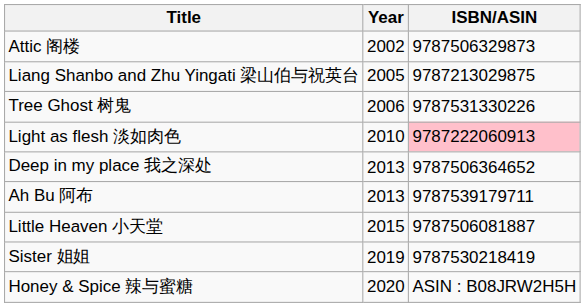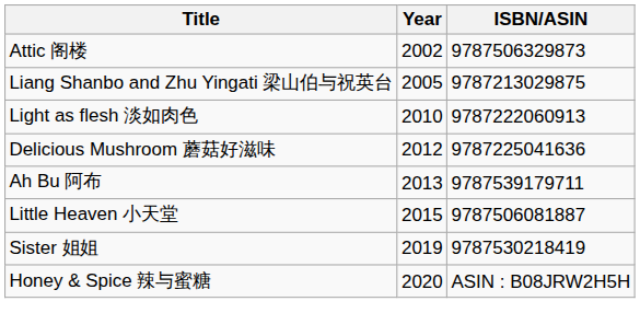 <table class="wikitable">
 <tr>
 <th>Title</th>
 <th>Year</th>
 <th>ISBN/ASIN</th>
 </tr>
 <tr>
 <td>Attic 阁楼</td>
 <td>2002</td>
 <td>9787506329873</td>
 </tr>
 <tr>
 <td>Liang Shanbo and Zhu Yingati 梁山伯与祝英台</td>
 <td>2005</td>
 <td>9787213029875</td>
 </tr>
 <tr>
-<td>Tree Ghost 树鬼</td>
-<td>2006</td>
-<td>9787531330226</td>
+<td>Light as flesh 淡如肉色</td>
+<td>2010</td>
+<td>9787222060913</td>
 </tr>
 <tr>
-<td>Light as flesh 淡如肉色</td>
-<td>2010</td>
-<td style="background: pink;">9787222060913</td>
-</tr>
-<tr>
-<td>Deep in my place 我之深处</td>
-<td>2013</td>
-<td>9787506364652</td>
+<td>Delicious Mushroom 蘑菇好滋味</td>
+<td>2012</td>
+<td>9787225041636</td>
 </tr>
 <tr>
 <td>Ah Bu 阿布</td>
 <td>2013</td>
 <td>9787539179711</td>
 </tr>
 <tr>
 <td>Little Heaven 小天堂</td>
 <td>2015</td>
 <td>9787506081887</td>
 </tr>
 <tr>
 <td>Sister 姐姐</td>
 <td>2019</td>
 <td>9787530218419</td>
 </tr>
 <tr>
 <td>Honey & Spice 辣与蜜糖</td>
 <td>2020</td>
 <td>ASIN : B08JRW2H5H</td>
 </tr>
 </table>
